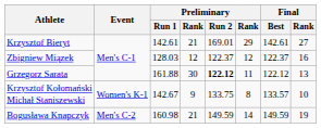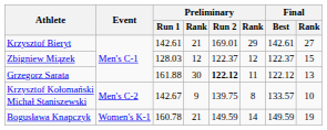 <table class=wikitable style="font-size:90%">
 <tr>
 <th rowspan="2">Athlete</th>
 <th rowspan="2">Event</th>
 <th colspan="4">Preliminary</th>
 <th colspan="2">Final</th>
 </tr>
 <tr style="font-size:95%">
 <th>Run 1</th>
 <th>Rank</th>
 <th>Run 2</th>
 <th>Rank</th>
 <th>Best</th>
 <th>Rank</th>
 </tr>
 <tr align=center>
 <td align=left><a href='#'>Krzysztof Bieryt</a></td>
 <td align=left rowspan=3><a href='#'>Men's C-1</a></td>
 <td>142.61</td>
 <td>21</td>
 <td>169.01</td>
 <td>29</td>
 <td>142.61</td>
 <td>27</td>
 </tr>
 <tr align=center>
 <td align=left><a href='#'>Zbigniew Miązek</a></td>
 <td>128.03</td>
 <td>12</td>
 <td>122.37</td>
 <td>12</td>
 <td>122.37</td>
-<td>16</td>
+<td>15</td>
 </tr>
 <tr align=center>
 <td align=left><a href='#'>Grzegorz Sarata</a></td>
 <td>161.88</td>
 <td>30</td>
 <td><strong>122.12</strong></td>
 <td>11</td>
 <td>122.12</td>
 <td>13</td>
 </tr>
 <tr align=center>
 <td align=left><a href='#'>Krzysztof Kołomański</a><br><a href='#'>Michał Staniszewski</a></td>
-<td align=left><a href='#'>Women's K-1</a></td>
+<td align=left><a href='#'>Men's C-2</a></td>
 <td>142.67</td>
 <td>9</td>
-<td>133.75</td>
+<td>139.75</td>
 <td>8</td>
 <td>133.57</td>
 <td>10</td>
 </tr>
 <tr align=center>
 <td align=left><a href='#'>Bogusława Knapczyk</a></td>
-<td align=left><a href='#'>Men's C-2</a></td>
-<td>160.98</td>
+<td align=left><a href='#'>Women's K-1</a></td>
+<td>160.78</td>
 <td>21</td>
 <td>149.59</td>
 <td>14</td>
 <td>149.59</td>
 <td>19</td>
 </tr>
 </table>
